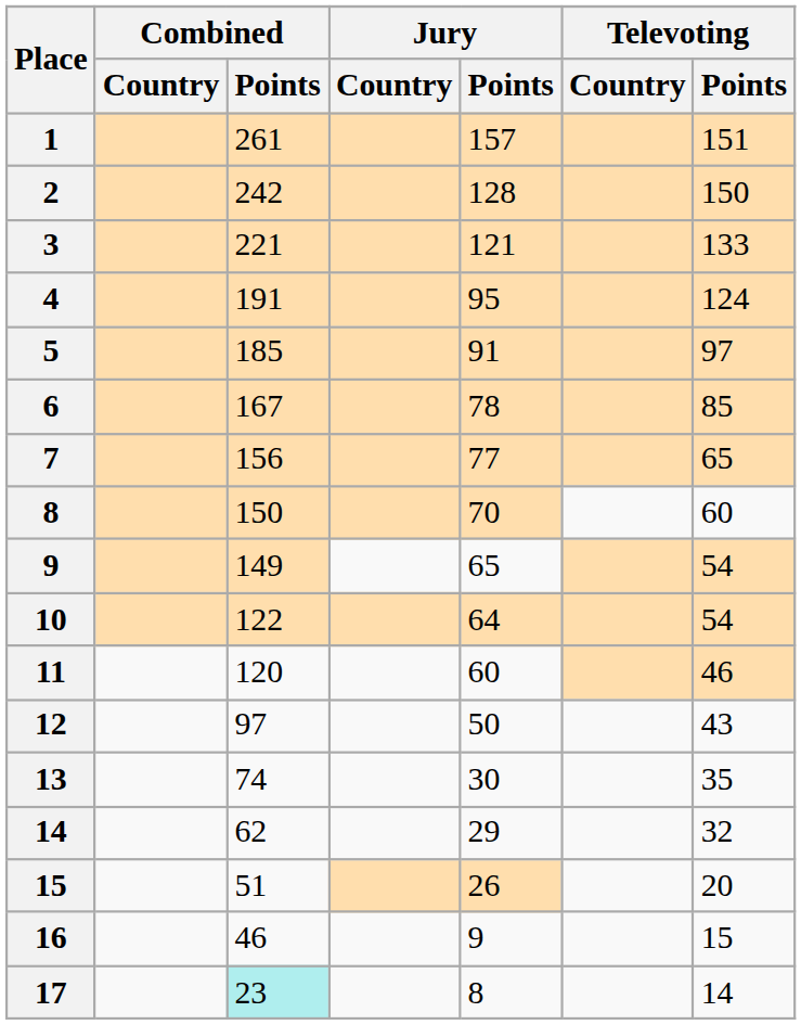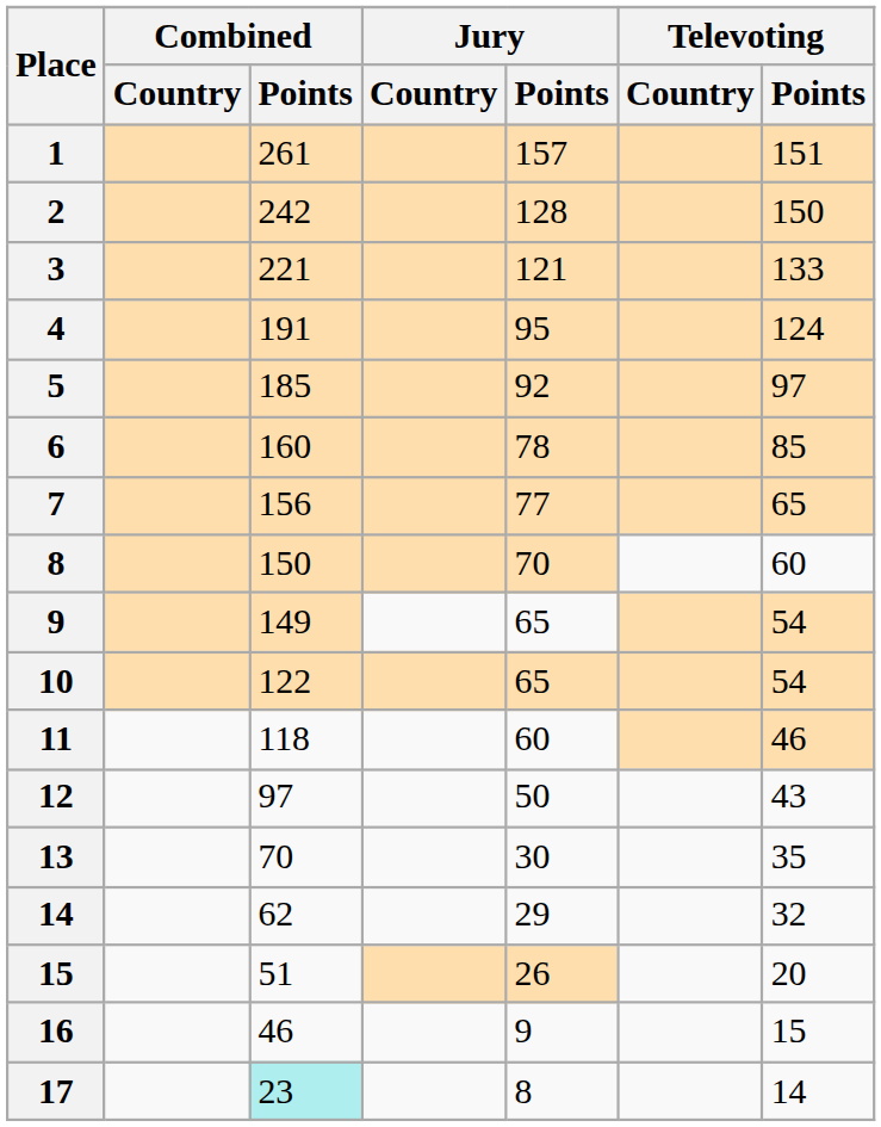 <table class="wikitable collapsible plainrowheaders" style="float:right; margin:10px; font-size:85%;">
 <tr>
 </tr>
 <tr>
 <th scope="col" rowspan="2">Place</th>
 <th scope="col" colspan="2">Combined</th>
 <th scope="col" colspan="2">Jury</th>
 <th scope="col" colspan="2">Televoting</th>
 </tr>
 <tr>
 <th scope="col">Country</th>
 <th scope="col">Points</th>
 <th scope="col">Country</th>
 <th scope="col">Points</th>
 <th scope="col">Country</th>
 <th scope="col">Points</th>
 </tr>
 <tr>
 <th scope="row" style="text-align:center">1</th>
 <td bgcolor="navajowhite"></td>
 <td bgcolor="navajowhite">261</td>
 <td bgcolor="navajowhite"></td>
 <td bgcolor="navajowhite">157</td>
 <td bgcolor="navajowhite"></td>
 <td bgcolor="navajowhite">151</td>
 </tr>
 <tr>
 <th scope="row" style="text-align:center">2</th>
 <td bgcolor="navajowhite"></td>
 <td bgcolor="navajowhite">242</td>
 <td bgcolor="navajowhite"></td>
 <td bgcolor="navajowhite">128</td>
 <td bgcolor="navajowhite"></td>
 <td bgcolor="navajowhite">150</td>
 </tr>
 <tr>
 <th scope="row" style="text-align:center">3</th>
 <td bgcolor="navajowhite"></td>
 <td bgcolor="navajowhite">221</td>
 <td bgcolor="navajowhite"></td>
 <td bgcolor="navajowhite">121</td>
 <td bgcolor="navajowhite"></td>
 <td bgcolor="navajowhite">133</td>
 </tr>
 <tr>
 <th scope="row" style="text-align:center">4</th>
 <td bgcolor="navajowhite"></td>
 <td bgcolor="navajowhite">191</td>
 <td bgcolor="navajowhite"></td>
 <td bgcolor="navajowhite">95</td>
 <td bgcolor="navajowhite"></td>
 <td bgcolor="navajowhite">124</td>
 </tr>
 <tr>
 <th scope="row" style="text-align:center">5</th>
 <td bgcolor="navajowhite"></td>
 <td bgcolor="navajowhite">185</td>
 <td bgcolor="navajowhite"></td>
-<td bgcolor="navajowhite">91</td>
+<td bgcolor="navajowhite">92</td>
 <td bgcolor="navajowhite"></td>
 <td bgcolor="navajowhite">97</td>
 </tr>
 <tr>
 <th scope="row" style="text-align:center">6</th>
 <td bgcolor="navajowhite"></td>
-<td bgcolor="navajowhite">167</td>
+<td bgcolor="navajowhite">160</td>
 <td bgcolor="navajowhite"></td>
 <td bgcolor="navajowhite">78</td>
 <td bgcolor="navajowhite"></td>
 <td bgcolor="navajowhite">85</td>
 </tr>
 <tr>
 <th scope="row" style="text-align:center">7</th>
 <td bgcolor="navajowhite"></td>
 <td bgcolor="navajowhite">156</td>
 <td bgcolor="navajowhite"></td>
 <td bgcolor="navajowhite">77</td>
 <td bgcolor="navajowhite"></td>
 <td bgcolor="navajowhite">65</td>
 </tr>
 <tr>
 <th scope="row" style="text-align:center">8</th>
 <td bgcolor="navajowhite"></td>
 <td bgcolor="navajowhite">150</td>
 <td bgcolor="navajowhite"></td>
 <td bgcolor="navajowhite">70</td>
 <td></td>
 <td>60</td>
 </tr>
 <tr>
 <th scope="row" style="text-align:center">9</th>
 <td bgcolor="navajowhite"></td>
 <td bgcolor="navajowhite">149</td>
 <td></td>
 <td>65</td>
 <td bgcolor="navajowhite"></td>
 <td bgcolor="navajowhite">54</td>
 </tr>
 <tr>
 <th scope="row" style="text-align:center">10</th>
 <td bgcolor="navajowhite"></td>
 <td bgcolor="navajowhite">122</td>
 <td bgcolor="navajowhite"></td>
-<td bgcolor="navajowhite">64</td>
+<td bgcolor="navajowhite">65</td>
 <td bgcolor="navajowhite"></td>
 <td bgcolor="navajowhite">54</td>
 </tr>
 <tr>
 <th scope="row" style="text-align:center">11</th>
 <td></td>
-<td>120</td>
+<td>118</td>
 <td></td>
 <td>60</td>
 <td bgcolor="navajowhite"></td>
 <td bgcolor="navajowhite">46</td>
 </tr>
 <tr>
 <th scope="row" style="text-align:center">12</th>
 <td></td>
 <td>97</td>
 <td></td>
 <td>50</td>
 <td></td>
 <td>43</td>
 </tr>
 <tr>
 <th scope="row" style="text-align:center">13</th>
 <td></td>
-<td>74</td>
+<td>70</td>
 <td></td>
 <td>30</td>
 <td></td>
 <td>35</td>
 </tr>
 <tr>
 <th scope="row" style="text-align:center">14</th>
 <td></td>
 <td>62</td>
 <td></td>
 <td>29</td>
 <td></td>
 <td>32</td>
 </tr>
 <tr>
 <th scope="row" style="text-align:center">15</th>
 <td></td>
 <td>51</td>
 <td bgcolor="navajowhite"></td>
 <td bgcolor="navajowhite">26</td>
 <td></td>
 <td>20</td>
 </tr>
 <tr>
 <th scope="row" style="text-align:center">16</th>
 <td></td>
 <td>46</td>
 <td></td>
 <td>9</td>
 <td></td>
 <td>15</td>
 </tr>
 <tr>
 <th scope="row" style="text-align:center">17</th>
 <td></td>
 <td style="background: paleturquoise;">23</td>
 <td></td>
 <td>8</td>
 <td></td>
 <td>14</td>
 </tr>
 </table>
